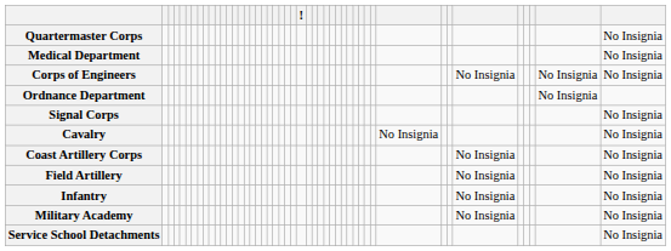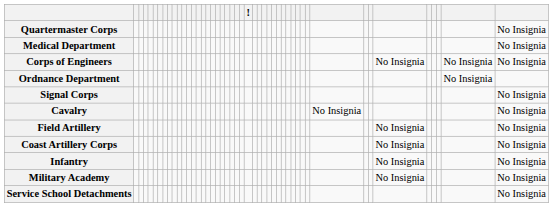 <table Class="wikitable">
 <tr style="text-align:center;">
 <th></th>
 <th><small></small></th>
 <th><small></small></th>
 <th><small></small></th>
 <th><small></small></th>
 <th><small></small></th>
 <th><small></small></th>
 <th><small></small></th>
 <th><small></small></th>
 <th><small></small></th>
 <th><small></small></th>
 <th><small></small></th>
 <th><small></small></th>
 <th><small></small></th>
 <th><small></small></th>
 <th><small></small></th>
 <th><small></small></th>
 <th><small></small></th>
 <th><small></small></th>
 <th><small></small></th>
 <th><small></small></th>
 <th><small></small></th>
 <th><small></small></th>
 <th><small></small></th>
 <th>!<small></small></th>
 <th><small></small></th>
 <th><small></small></th>
 <th><small></small></th>
 <th><small></small></th>
 <th><small></small></th>
 <th><small></small></th>
 <th><small></small></th>
 <th><small></small></th>
 <th><small></small></th>
 <th><small></small></th>
 <th><small></small></th>
 <th><small></small></th>
 <th><small></small></th>
 <th><small></small></th>
 <th><small></small></th>
 <th><small></small></th>
 <th><small></small></th>
 <th><small></small></th>
 <th><small></small></th>
 <th><small></small></th>
 <th><small></small></th>
 </tr>
 <tr>
 <th>Quartermaster Corps</th>
 <td></td>
 <td></td>
 <td></td>
 <td></td>
 <td></td>
 <td></td>
 <td></td>
 <td></td>
 <td></td>
 <td></td>
 <td></td>
 <td></td>
 <td></td>
 <td></td>
 <td></td>
 <td></td>
 <td></td>
 <td></td>
 <td></td>
 <td></td>
 <td></td>
 <td></td>
 <td></td>
 <td></td>
 <td></td>
 <td></td>
 <td></td>
 <td></td>
 <td></td>
 <td></td>
 <td></td>
 <td></td>
 <td></td>
 <td></td>
 <td></td>
 <td></td>
 <td></td>
 <td></td>
 <td></td>
 <td></td>
 <td></td>
 <td></td>
 <td></td>
 <td></td>
 <td>No Insignia</td>
 </tr>
 <tr>
 <th>Medical Department</th>
 <td></td>
 <td></td>
 <td></td>
 <td></td>
 <td></td>
 <td></td>
 <td></td>
 <td></td>
 <td></td>
 <td></td>
 <td></td>
 <td></td>
 <td></td>
 <td></td>
 <td></td>
 <td></td>
 <td></td>
 <td></td>
 <td></td>
 <td></td>
 <td></td>
 <td></td>
 <td></td>
 <td></td>
 <td></td>
 <td></td>
 <td></td>
 <td></td>
 <td></td>
 <td></td>
 <td></td>
 <td></td>
 <td></td>
 <td></td>
 <td></td>
 <td></td>
 <td></td>
 <td></td>
 <td></td>
 <td></td>
 <td></td>
 <td></td>
 <td></td>
 <td></td>
 <td>No Insignia</td>
 </tr>
 <tr>
 <th>Corps of Engineers</th>
 <td></td>
 <td></td>
 <td></td>
 <td></td>
 <td></td>
 <td></td>
 <td></td>
 <td></td>
 <td></td>
 <td></td>
 <td></td>
 <td></td>
 <td></td>
 <td></td>
 <td></td>
 <td></td>
 <td></td>
 <td></td>
 <td></td>
 <td></td>
 <td></td>
 <td></td>
 <td></td>
 <td></td>
 <td></td>
 <td></td>
 <td></td>
 <td></td>
 <td></td>
 <td></td>
 <td></td>
 <td></td>
 <td></td>
 <td></td>
 <td></td>
 <td></td>
 <td></td>
 <td></td>
 <td></td>
 <td>No Insignia</td>
 <td></td>
 <td></td>
 <td></td>
 <td>No Insignia</td>
 <td>No Insignia</td>
 </tr>
 <tr>
 <th>Ordnance Department</th>
 <td></td>
 <td></td>
 <td></td>
 <td></td>
 <td></td>
 <td></td>
 <td></td>
 <td></td>
 <td></td>
 <td></td>
 <td></td>
 <td></td>
 <td></td>
 <td></td>
 <td></td>
 <td></td>
 <td></td>
 <td></td>
 <td></td>
 <td></td>
 <td></td>
 <td></td>
 <td></td>
 <td></td>
 <td></td>
 <td></td>
 <td></td>
 <td></td>
 <td></td>
 <td></td>
 <td></td>
 <td></td>
 <td></td>
 <td></td>
 <td></td>
 <td></td>
 <td></td>
 <td></td>
 <td></td>
 <td></td>
 <td></td>
 <td></td>
 <td></td>
 <td>No Insignia</td>
 <td></td>
 </tr>
 <tr>
 <th>Signal Corps</th>
 <td></td>
 <td></td>
 <td></td>
 <td></td>
 <td></td>
 <td></td>
 <td></td>
 <td></td>
 <td></td>
 <td></td>
 <td></td>
 <td></td>
 <td></td>
 <td></td>
 <td></td>
 <td></td>
 <td></td>
 <td></td>
 <td></td>
 <td></td>
 <td></td>
 <td></td>
 <td></td>
 <td></td>
 <td></td>
 <td></td>
 <td></td>
 <td></td>
 <td></td>
 <td></td>
 <td></td>
 <td></td>
 <td></td>
 <td></td>
 <td></td>
 <td></td>
 <td></td>
 <td></td>
 <td></td>
 <td></td>
 <td></td>
 <td></td>
 <td></td>
 <td></td>
 <td>No Insignia</td>
 </tr>
 <tr>
 <th>Cavalry</th>
 <td></td>
 <td></td>
 <td></td>
 <td></td>
 <td></td>
 <td></td>
 <td></td>
 <td></td>
 <td></td>
 <td></td>
 <td></td>
 <td></td>
 <td></td>
 <td></td>
 <td></td>
 <td></td>
 <td></td>
 <td></td>
 <td></td>
 <td></td>
 <td></td>
 <td></td>
 <td></td>
 <td></td>
 <td></td>
 <td></td>
 <td></td>
 <td></td>
 <td></td>
 <td></td>
 <td></td>
 <td></td>
 <td></td>
 <td></td>
 <td></td>
 <td></td>
 <td>No Insignia</td>
 <td></td>
 <td></td>
 <td></td>
 <td></td>
 <td></td>
 <td></td>
 <td></td>
 <td>No Insignia</td>
 </tr>
 <tr>
-<th>Coast Artillery Corps</th>
+<th>Field Artillery</th>
 <td></td>
 <td></td>
 <td></td>
 <td></td>
 <td></td>
 <td></td>
 <td></td>
 <td></td>
 <td></td>
 <td></td>
 <td></td>
 <td></td>
 <td></td>
 <td></td>
 <td></td>
 <td></td>
 <td></td>
 <td></td>
 <td></td>
 <td></td>
 <td></td>
 <td></td>
 <td></td>
 <td></td>
 <td></td>
 <td></td>
 <td></td>
 <td></td>
 <td></td>
 <td></td>
 <td></td>
 <td></td>
 <td></td>
 <td></td>
 <td></td>
 <td></td>
 <td></td>
 <td></td>
 <td></td>
 <td>No Insignia</td>
 <td></td>
 <td></td>
 <td></td>
 <td></td>
 <td>No Insignia</td>
 </tr>
 <tr>
-<th>Field Artillery</th>
+<th>Coast Artillery Corps</th>
 <td></td>
 <td></td>
 <td></td>
 <td></td>
 <td></td>
 <td></td>
 <td></td>
 <td></td>
 <td></td>
 <td></td>
 <td></td>
 <td></td>
 <td></td>
 <td></td>
 <td></td>
 <td></td>
 <td></td>
 <td></td>
 <td></td>
 <td></td>
 <td></td>
 <td></td>
 <td></td>
 <td></td>
 <td></td>
 <td></td>
 <td></td>
 <td></td>
 <td></td>
 <td></td>
 <td></td>
 <td></td>
 <td></td>
 <td></td>
 <td></td>
 <td></td>
 <td></td>
 <td></td>
 <td></td>
 <td>No Insignia</td>
 <td></td>
 <td></td>
 <td></td>
 <td></td>
 <td>No Insignia</td>
 </tr>
 <tr>
 <th>Infantry</th>
 <td></td>
 <td></td>
 <td></td>
 <td></td>
 <td></td>
 <td></td>
 <td></td>
 <td></td>
 <td></td>
 <td></td>
 <td></td>
 <td></td>
 <td></td>
 <td></td>
 <td></td>
 <td></td>
 <td></td>
 <td></td>
 <td></td>
 <td></td>
 <td></td>
 <td></td>
 <td></td>
 <td></td>
 <td></td>
 <td></td>
 <td></td>
 <td></td>
 <td></td>
 <td></td>
 <td></td>
 <td></td>
 <td></td>
 <td></td>
 <td></td>
 <td></td>
 <td></td>
 <td></td>
 <td></td>
 <td>No Insignia</td>
 <td></td>
 <td></td>
 <td></td>
 <td></td>
 <td>No Insignia</td>
 </tr>
 <tr>
 <th>Military Academy</th>
 <td></td>
 <td></td>
 <td></td>
 <td></td>
 <td></td>
 <td></td>
 <td></td>
 <td></td>
 <td></td>
 <td></td>
 <td></td>
 <td></td>
 <td></td>
 <td></td>
 <td></td>
 <td></td>
 <td></td>
 <td></td>
 <td></td>
 <td></td>
 <td></td>
 <td></td>
 <td></td>
 <td></td>
 <td></td>
 <td></td>
 <td></td>
 <td></td>
 <td></td>
 <td></td>
 <td></td>
 <td></td>
 <td></td>
 <td></td>
 <td></td>
 <td></td>
 <td></td>
 <td></td>
 <td></td>
 <td>No Insignia</td>
 <td></td>
 <td></td>
 <td></td>
 <td></td>
 <td>No Insignia</td>
 </tr>
 <tr>
 <th>Service School Detachments</th>
 <td></td>
 <td></td>
 <td></td>
 <td></td>
 <td></td>
 <td></td>
 <td></td>
 <td></td>
 <td></td>
 <td></td>
 <td></td>
 <td></td>
 <td></td>
 <td></td>
 <td></td>
 <td></td>
 <td></td>
 <td></td>
 <td></td>
 <td></td>
 <td></td>
 <td></td>
 <td></td>
 <td></td>
 <td></td>
 <td></td>
 <td></td>
 <td></td>
 <td></td>
 <td></td>
 <td></td>
 <td></td>
 <td></td>
 <td></td>
 <td></td>
 <td></td>
 <td></td>
 <td></td>
 <td></td>
 <td></td>
 <td></td>
 <td></td>
 <td></td>
 <td></td>
 <td>No Insignia</td>
 </tr>
 </table>
